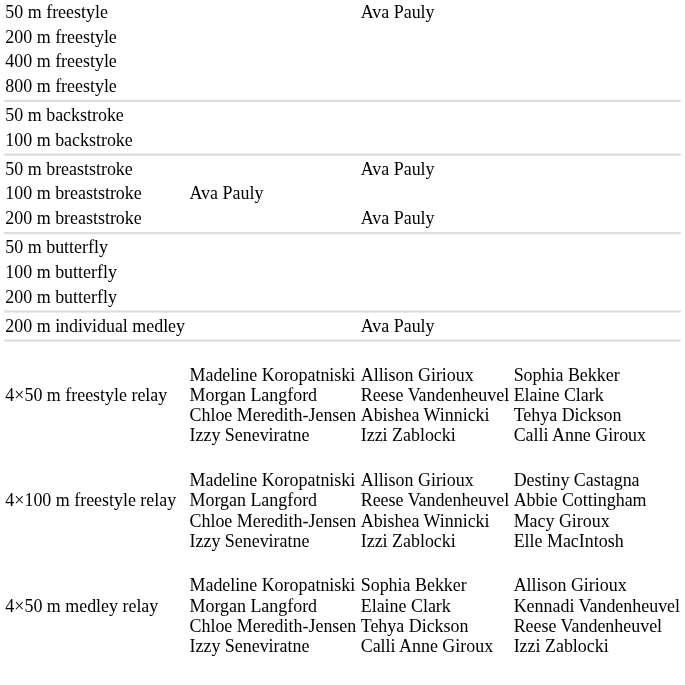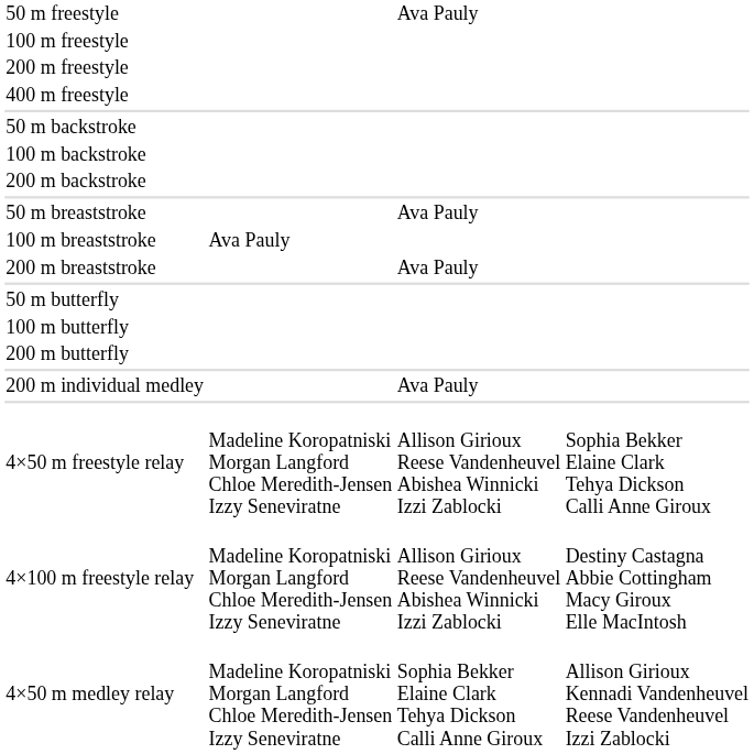 <table>
 <tr>
 <td>50 m freestyle</td>
 <td></td>
 <td>Ava Pauly<br></td>
+<td></td>
+</tr>
+<tr>
+<td>100 m freestyle</td>
+<td></td>
+<td></td>
 <td></td>
 </tr>
 <tr>
 <td>200 m freestyle</td>
 <td></td>
 <td></td>
 <td></td>
 </tr>
 <tr>
 <td>400 m freestyle</td>
-<td></td>
-<td></td>
-<td></td>
-</tr>
-<tr>
-<td>800 m freestyle</td>
 <td></td>
 <td></td>
 <td></td>
 </tr>
 <tr bgcolor=#dddddd>
 <td colspan=4></td>
 </tr>
 <tr>
 <td>50 m backstroke</td>
 <td></td>
 <td></td>
 <td></td>
 </tr>
 <tr>
 <td>100 m backstroke</td>
+<td></td>
+<td></td>
+<td></td>
+</tr>
+<tr>
+<td>200 m backstroke</td>
 <td></td>
 <td></td>
 <td></td>
 </tr>
 <tr bgcolor=#dddddd>
 <td colspan=4></td>
 </tr>
 <tr>
 <td>50 m breaststroke</td>
 <td></td>
 <td>Ava Pauly<br></td>
 <td></td>
 </tr>
 <tr>
 <td>100 m breaststroke</td>
 <td>Ava Pauly<br></td>
 <td></td>
 <td></td>
 </tr>
 <tr>
 <td>200 m breaststroke</td>
 <td></td>
 <td>Ava Pauly<br></td>
 <td></td>
 </tr>
 <tr bgcolor=#dddddd>
 <td colspan=4></td>
 </tr>
 <tr>
 <td>50 m butterfly</td>
 <td></td>
 <td></td>
 <td></td>
 </tr>
 <tr>
 <td>100 m butterfly</td>
 <td></td>
 <td></td>
 <td></td>
 </tr>
 <tr>
 <td>200 m butterfly</td>
 <td></td>
 <td></td>
 <td></td>
 </tr>
 <tr bgcolor=#dddddd>
 <td colspan=4></td>
 </tr>
 <tr>
 <td>200 m individual medley</td>
 <td></td>
 <td>Ava Pauly<br></td>
 <td></td>
 </tr>
 <tr bgcolor=#dddddd>
 <td colspan=4></td>
 </tr>
 <tr>
 <td>4×50 m freestyle relay</td>
 <td><br>Madeline Koropatniski<br>Morgan Langford<br>Chloe Meredith-Jensen<br>Izzy Seneviratne</td>
 <td><br>Allison Girioux<br>Reese Vandenheuvel<br>Abishea Winnicki<br>Izzi Zablocki</td>
 <td><br>Sophia Bekker<br>Elaine Clark<br>Tehya Dickson<br>Calli Anne Giroux</td>
 </tr>
 <tr>
 <td>4×100 m freestyle relay</td>
 <td><br>Madeline Koropatniski<br>Morgan Langford<br>Chloe Meredith-Jensen<br>Izzy Seneviratne</td>
 <td><br>Allison Girioux<br>Reese Vandenheuvel<br>Abishea Winnicki<br>Izzi Zablocki</td>
 <td><br>Destiny Castagna<br>Abbie Cottingham<br>Macy Giroux<br>Elle MacIntosh</td>
 </tr>
 <tr>
 <td>4×50 m medley relay</td>
 <td><br>Madeline Koropatniski<br>Morgan Langford<br>Chloe Meredith-Jensen<br>Izzy Seneviratne</td>
 <td><br>Sophia Bekker<br>Elaine Clark<br>Tehya Dickson<br>Calli Anne Giroux</td>
 <td><br>Allison Girioux<br>Kennadi Vandenheuvel<br>Reese Vandenheuvel<br>Izzi Zablocki</td>
 </tr>
 </table>
